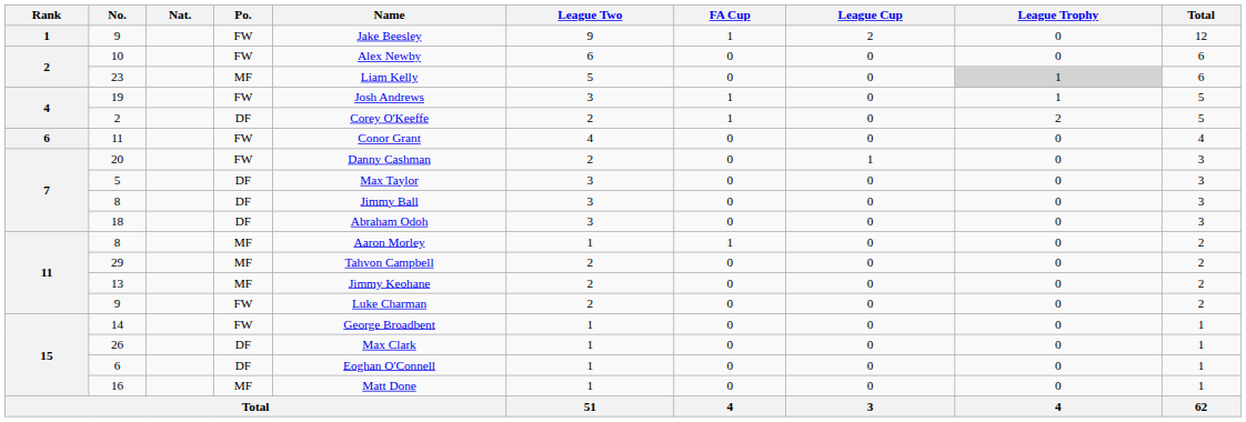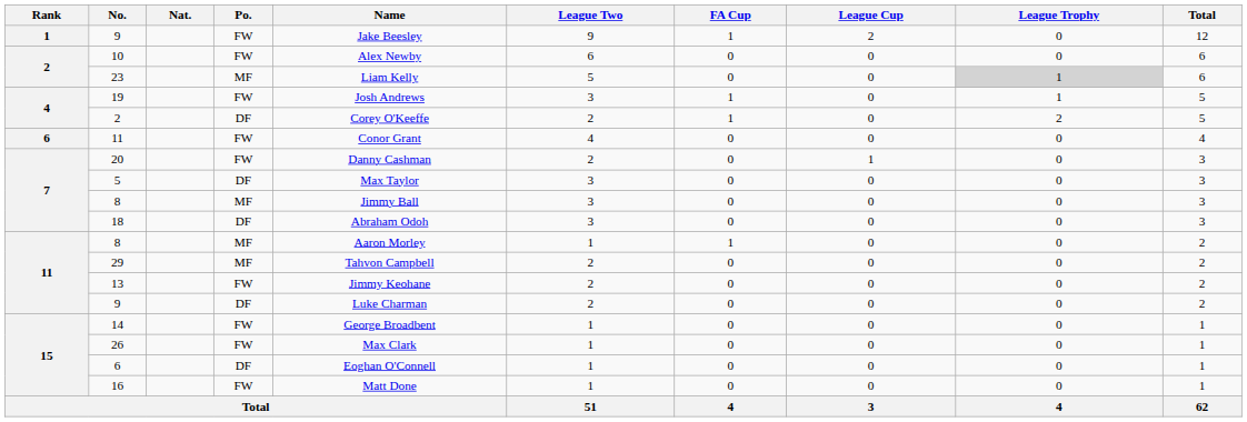 <table class="wikitable" style="text-align:center; font-size:95%; width:95%;">
 <tr>
 <th>Rank</th>
 <th>No.</th>
 <th>Nat.</th>
 <th>Po.</th>
 <th>Name</th>
 <th><a href='#'>League Two</a></th>
 <th><a href='#'>FA Cup</a></th>
 <th><a href='#'>League Cup</a></th>
 <th><a href='#'>League Trophy</a></th>
 <th>Total</th>
 </tr>
 <tr>
 <th>1</th>
 <td>9</td>
 <td></td>
 <td>FW</td>
 <td><a href='#'>Jake Beesley</a></td>
 <td>9</td>
 <td>1</td>
 <td>2</td>
 <td>0</td>
 <td>12</td>
 </tr>
 <tr>
 <th rowspan="2">2</th>
 <td>10</td>
 <td></td>
 <td>FW</td>
 <td><a href='#'>Alex Newby</a></td>
 <td>6</td>
 <td>0</td>
 <td>0</td>
 <td>0</td>
 <td>6</td>
 </tr>
 <tr>
 <td>23</td>
 <td></td>
 <td>MF</td>
 <td><a href='#'>Liam Kelly</a></td>
 <td>5</td>
 <td>0</td>
 <td>0</td>
 <td style="background: lightgrey;">1</td>
 <td>6</td>
 </tr>
 <tr>
 <th rowspan="2">4</th>
 <td>19</td>
 <td></td>
 <td>FW</td>
 <td><a href='#'>Josh Andrews</a></td>
 <td>3</td>
 <td>1</td>
 <td>0</td>
 <td>1</td>
 <td>5</td>
 </tr>
 <tr>
 <td>2</td>
 <td></td>
 <td>DF</td>
 <td><a href='#'>Corey O'Keeffe</a></td>
 <td>2</td>
 <td>1</td>
 <td>0</td>
 <td>2</td>
 <td>5</td>
 </tr>
 <tr>
 <th>6</th>
 <td>11</td>
 <td></td>
 <td>FW</td>
 <td><a href='#'>Conor Grant</a></td>
 <td>4</td>
 <td>0</td>
 <td>0</td>
 <td>0</td>
 <td>4</td>
 </tr>
 <tr>
 <th rowspan="4">7</th>
 <td>20</td>
 <td></td>
 <td>FW</td>
 <td><a href='#'>Danny Cashman</a></td>
 <td>2</td>
 <td>0</td>
 <td>1</td>
 <td>0</td>
 <td>3</td>
 </tr>
 <tr>
 <td>5</td>
 <td></td>
 <td>DF</td>
 <td><a href='#'>Max Taylor</a></td>
 <td>3</td>
 <td>0</td>
 <td>0</td>
 <td>0</td>
 <td>3</td>
 </tr>
 <tr>
 <td>8</td>
 <td></td>
-<td>DF</td>
+<td>MF</td>
 <td><a href='#'>Jimmy Ball</a></td>
 <td>3</td>
 <td>0</td>
 <td>0</td>
 <td>0</td>
 <td>3</td>
 </tr>
 <tr>
 <td>18</td>
 <td></td>
 <td>DF</td>
 <td><a href='#'>Abraham Odoh</a></td>
 <td>3</td>
 <td>0</td>
 <td>0</td>
 <td>0</td>
 <td>3</td>
 </tr>
 <tr>
 <th rowspan="4">11</th>
 <td>8</td>
 <td></td>
 <td>MF</td>
 <td><a href='#'>Aaron Morley</a></td>
 <td>1</td>
 <td>1</td>
 <td>0</td>
 <td>0</td>
 <td>2</td>
 </tr>
 <tr>
 <td>29</td>
 <td></td>
 <td>MF</td>
 <td><a href='#'>Tahvon Campbell</a></td>
 <td>2</td>
 <td>0</td>
 <td>0</td>
 <td>0</td>
 <td>2</td>
 </tr>
 <tr>
 <td>13</td>
 <td></td>
-<td>MF</td>
+<td>FW</td>
 <td><a href='#'>Jimmy Keohane</a></td>
 <td>2</td>
 <td>0</td>
 <td>0</td>
 <td>0</td>
 <td>2</td>
 </tr>
 <tr>
 <td>9</td>
 <td></td>
-<td>FW</td>
+<td>DF</td>
 <td><a href='#'>Luke Charman</a></td>
 <td>2</td>
 <td>0</td>
 <td>0</td>
 <td>0</td>
 <td>2</td>
 </tr>
 <tr>
 <th rowspan="4">15</th>
 <td>14</td>
 <td></td>
 <td>FW</td>
 <td><a href='#'>George Broadbent</a></td>
 <td>1</td>
 <td>0</td>
 <td>0</td>
 <td>0</td>
 <td>1</td>
 </tr>
 <tr>
 <td>26</td>
 <td></td>
-<td>DF</td>
+<td>FW</td>
 <td><a href='#'>Max Clark</a></td>
 <td>1</td>
 <td>0</td>
 <td>0</td>
 <td>0</td>
 <td>1</td>
 </tr>
 <tr>
 <td>6</td>
 <td></td>
 <td>DF</td>
 <td><a href='#'>Eoghan O'Connell</a></td>
 <td>1</td>
 <td>0</td>
 <td>0</td>
 <td>0</td>
 <td>1</td>
 </tr>
 <tr>
 <td>16</td>
 <td></td>
-<td>MF</td>
+<td>FW</td>
 <td><a href='#'>Matt Done</a></td>
 <td>1</td>
 <td>0</td>
 <td>0</td>
 <td>0</td>
 <td>1</td>
 </tr>
 <tr>
 <th colspan="5">Total</th>
 <th>51</th>
 <th>4</th>
 <th>3</th>
 <th>4</th>
 <th>62</th>
 </tr>
 </table>
